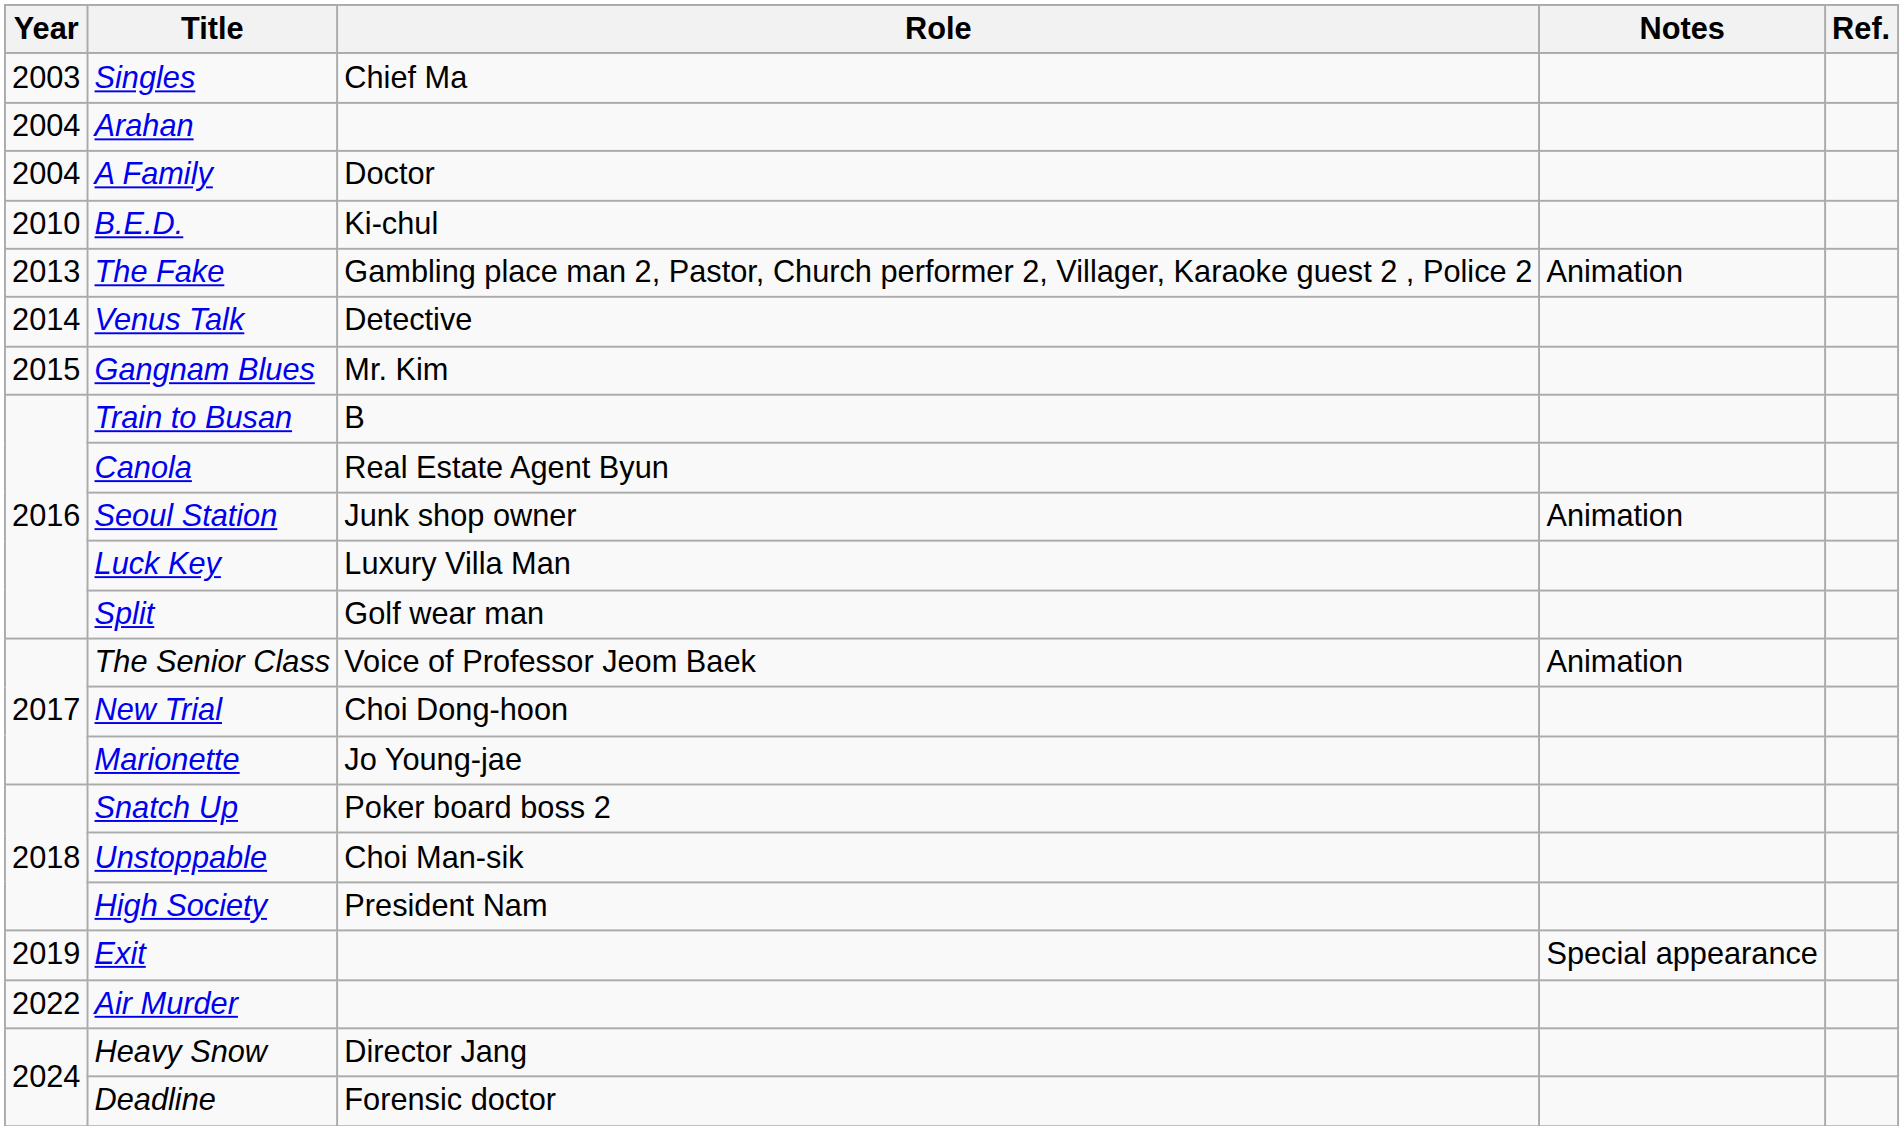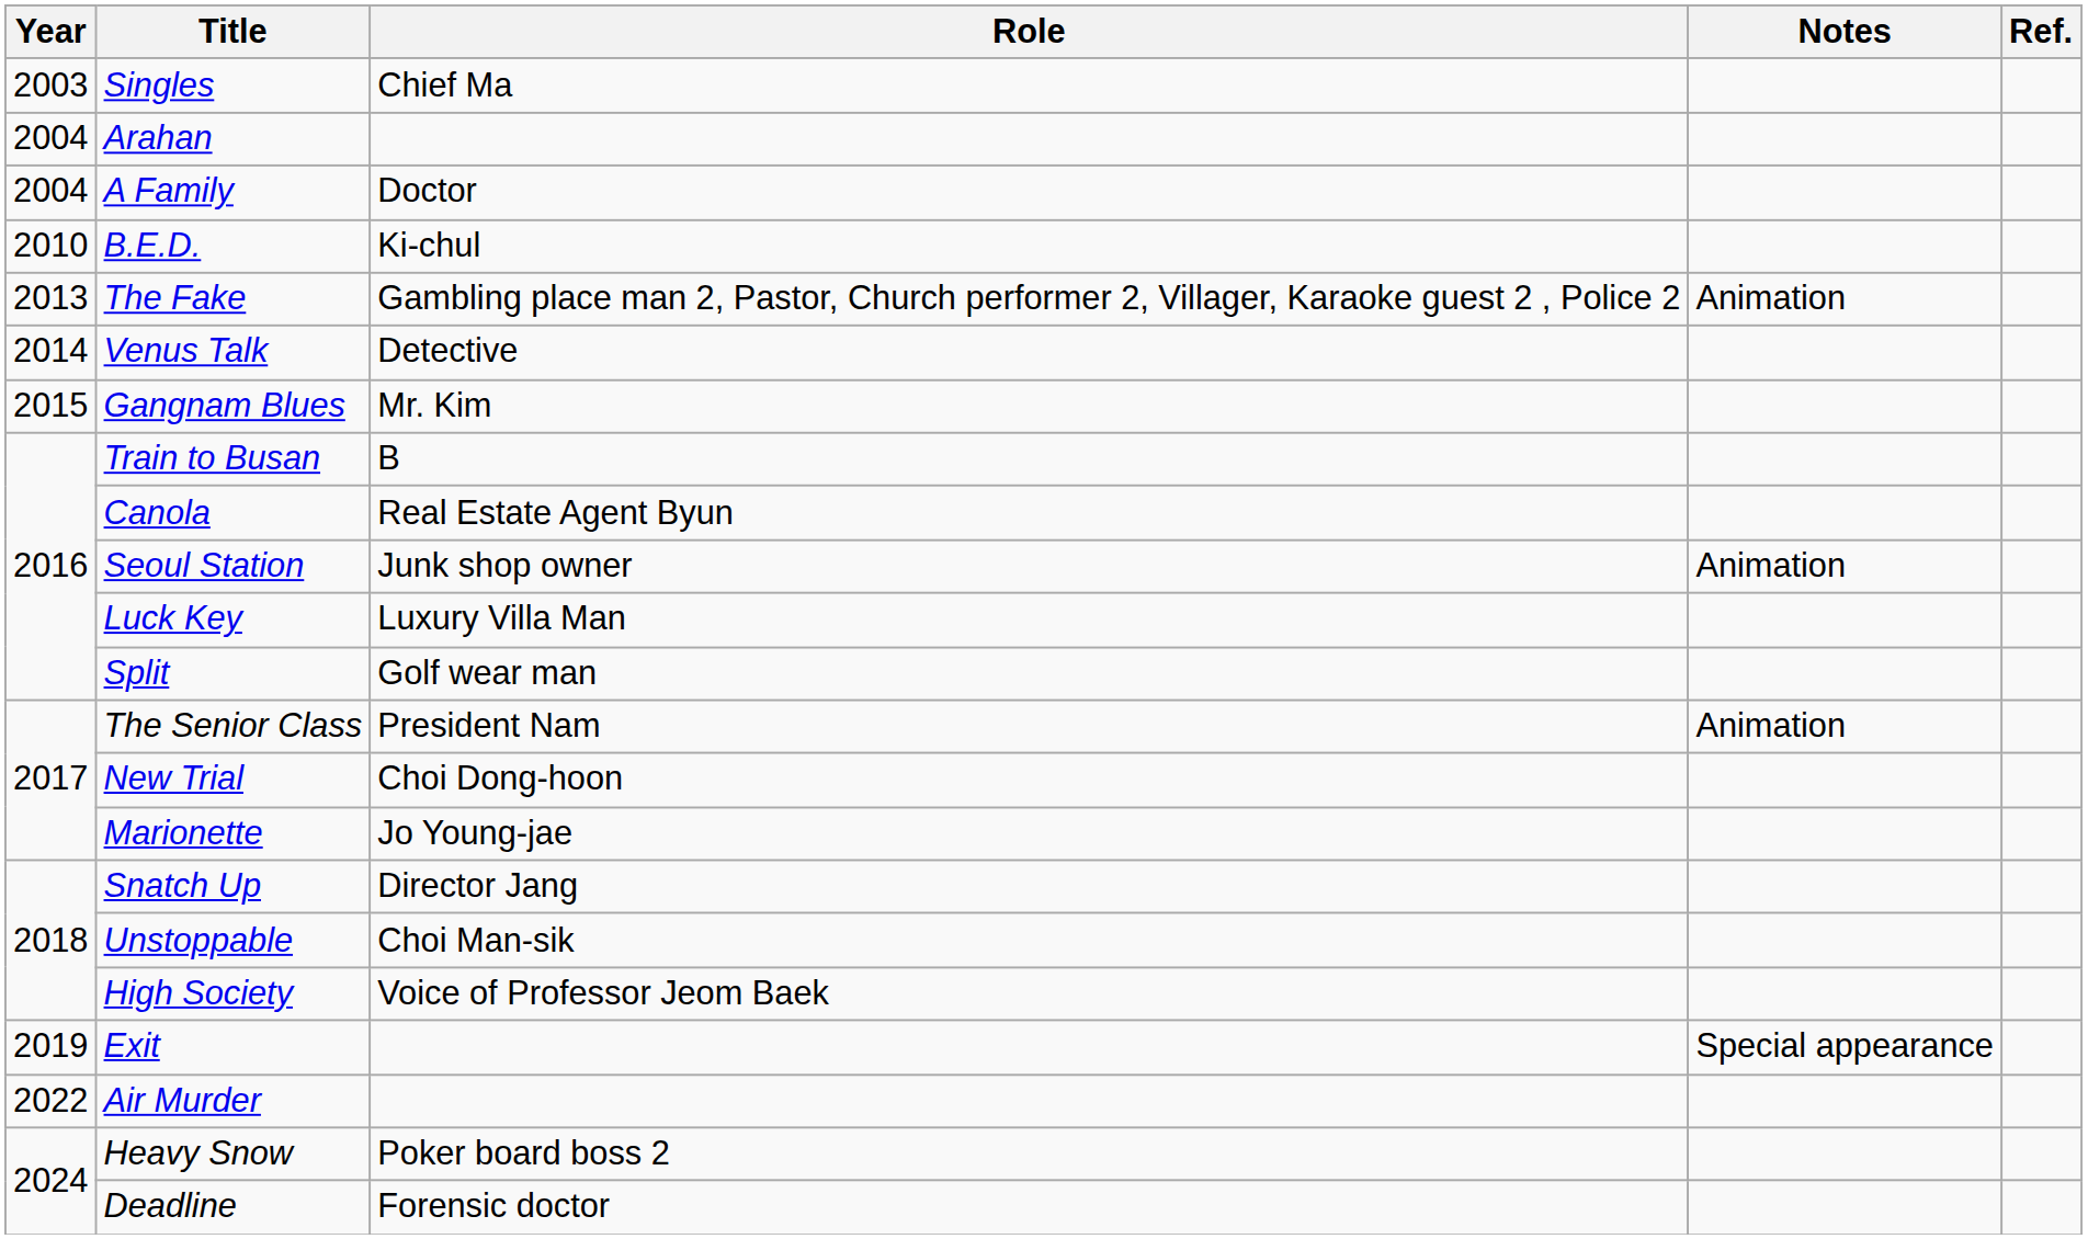 <table class="wikitable sortable">
 <tr>
 <th>Year</th>
 <th>Title</th>
 <th>Role</th>
 <th class="unsortable">Notes</th>
 <th class="unsortable">Ref.</th>
 </tr>
 <tr>
 <td>2003</td>
 <td><em><a href='#'>Singles</a></em></td>
 <td>Chief Ma</td>
 <td></td>
 <td></td>
 </tr>
 <tr>
 <td>2004</td>
 <td><em><a href='#'>Arahan</a></em></td>
 <td></td>
 <td></td>
 <td></td>
 </tr>
 <tr>
 <td>2004</td>
 <td><em><a href='#'>A Family</a></em></td>
 <td>Doctor</td>
 <td></td>
 <td></td>
 </tr>
 <tr>
 <td>2010</td>
 <td><em><a href='#'>B.E.D.</a></em></td>
 <td>Ki-chul</td>
 <td></td>
 <td></td>
 </tr>
 <tr>
 <td>2013</td>
 <td><em><a href='#'>The Fake</a></em></td>
 <td>Gambling place man 2, Pastor, Church performer 2, Villager, Karaoke guest 2 , Police 2</td>
 <td>Animation</td>
 <td></td>
 </tr>
 <tr>
 <td>2014</td>
 <td><em><a href='#'>Venus Talk</a></em></td>
 <td>Detective</td>
 <td></td>
 <td></td>
 </tr>
 <tr>
 <td>2015</td>
 <td><em><a href='#'>Gangnam Blues</a></em></td>
 <td>Mr. Kim</td>
 <td></td>
 <td></td>
 </tr>
 <tr>
 <td rowspan="5">2016</td>
 <td><em><a href='#'>Train to Busan</a></em></td>
 <td>B</td>
 <td></td>
 <td></td>
 </tr>
 <tr>
 <td><em><a href='#'>Canola</a></em></td>
 <td>Real Estate Agent Byun</td>
 <td></td>
 <td></td>
 </tr>
 <tr>
 <td><em><a href='#'>Seoul Station</a></em></td>
 <td>Junk shop owner</td>
 <td>Animation</td>
 <td></td>
 </tr>
 <tr>
 <td><em><a href='#'>Luck Key</a></em></td>
 <td>Luxury Villa Man</td>
 <td></td>
 <td></td>
 </tr>
 <tr>
 <td><em><a href='#'>Split</a></em></td>
 <td>Golf wear man</td>
 <td></td>
 <td></td>
 </tr>
 <tr>
 <td rowspan="3">2017</td>
 <td><em>The Senior Class</em></td>
-<td>Voice of Professor Jeom Baek</td>
+<td>President Nam</td>
 <td>Animation</td>
 <td></td>
 </tr>
 <tr>
 <td><em><a href='#'>New Trial</a></em></td>
 <td>Choi Dong-hoon</td>
 <td></td>
 <td></td>
 </tr>
 <tr>
 <td><em><a href='#'>Marionette</a></em></td>
 <td>Jo Young-jae</td>
 <td></td>
 <td></td>
 </tr>
 <tr>
 <td rowspan="3">2018</td>
 <td><em><a href='#'>Snatch Up</a></em></td>
-<td>Poker board boss 2</td>
+<td>Director Jang</td>
 <td></td>
 <td></td>
 </tr>
 <tr>
 <td><em><a href='#'>Unstoppable</a></em></td>
 <td>Choi Man-sik</td>
 <td></td>
 <td></td>
 </tr>
 <tr>
 <td><em><a href='#'>High Society</a></em></td>
-<td>President Nam</td>
+<td>Voice of Professor Jeom Baek</td>
 <td></td>
 <td></td>
 </tr>
 <tr>
 <td>2019</td>
 <td><em><a href='#'>Exit</a></em></td>
 <td></td>
 <td>Special appearance</td>
 <td></td>
 </tr>
 <tr>
 <td>2022</td>
 <td><em><a href='#'>Air Murder</a></em></td>
 <td></td>
 <td></td>
 <td></td>
 </tr>
 <tr>
 <td rowspan="2">2024</td>
 <td><em>Heavy Snow</em></td>
-<td>Director Jang</td>
+<td>Poker board boss 2</td>
 <td></td>
 <td></td>
 </tr>
 <tr>
 <td><em>Deadline</em></td>
 <td>Forensic doctor</td>
 <td></td>
 <td></td>
 </tr>
 </table>
